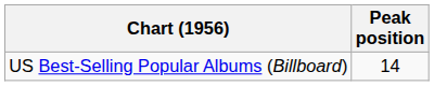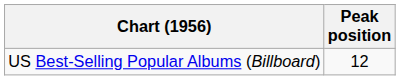 <table class="wikitable">
 <tr>
 <th>Chart (1956)</th>
 <th>Peak<br>position</th>
 </tr>
 <tr>
 <td>US <a href='#'>Best-Selling Popular Albums</a> (<em>Billboard</em>)</td>
-<td align="center">14</td>
+<td align="center">12</td>
 </tr>
 </table>
